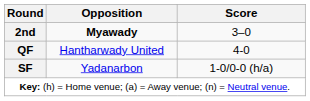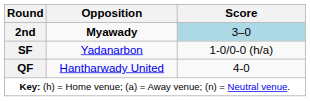 <table class="wikitable plainrowheaders" style="text-align:center;margin:0">
 <tr>
 <th scope="col" style="width:25px">Round</th>
 <th scope="col" style="width:175px">Opposition</th>
 <th scope="col" style="width:170px">Score</th>
 </tr>
 <tr>
 <th scope=row style="text-align:center">2nd</th>
 <td><strong>Myawady</strong></td>
-<td>3–0</td>
+<td style="background: lightblue;">3–0</td>
+</tr>
+<tr>
+<th scope=row style="text-align:center">SF</th>
+<td><a href='#'>Yadanarbon</a></td>
+<td>1-0/0-0 (h/a)</td>
 </tr>
 <tr>
 <th scope=row style="text-align:center">QF</th>
 <td><a href='#'>Hantharwady United</a></td>
 <td>4-0</td>
 </tr>
 <tr>
-<th scope=row style="text-align:center">SF</th>
-<td><a href='#'>Yadanarbon</a></td>
-<td>1-0/0-0 (h/a)</td>
-</tr>
-<tr>
 <td colspan="3" style="background-color:white"><small><strong>Key:</strong> (h) = Home venue; (a) = Away venue; (n) = <a href='#'>Neutral venue</a>.</small></td>
 </tr>
 </table>
